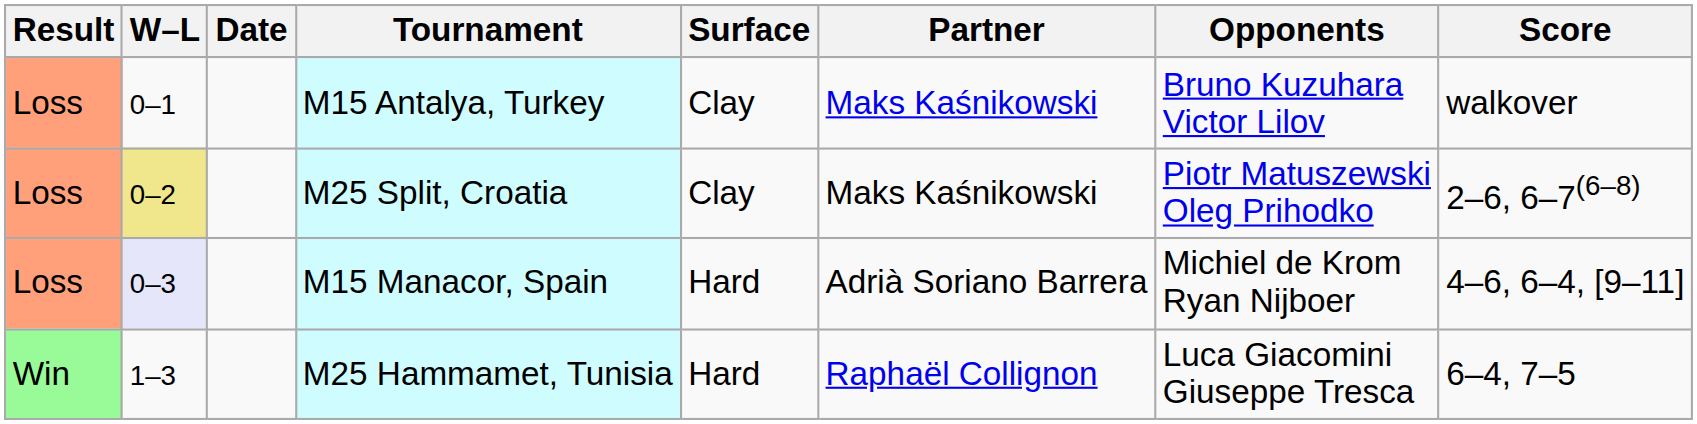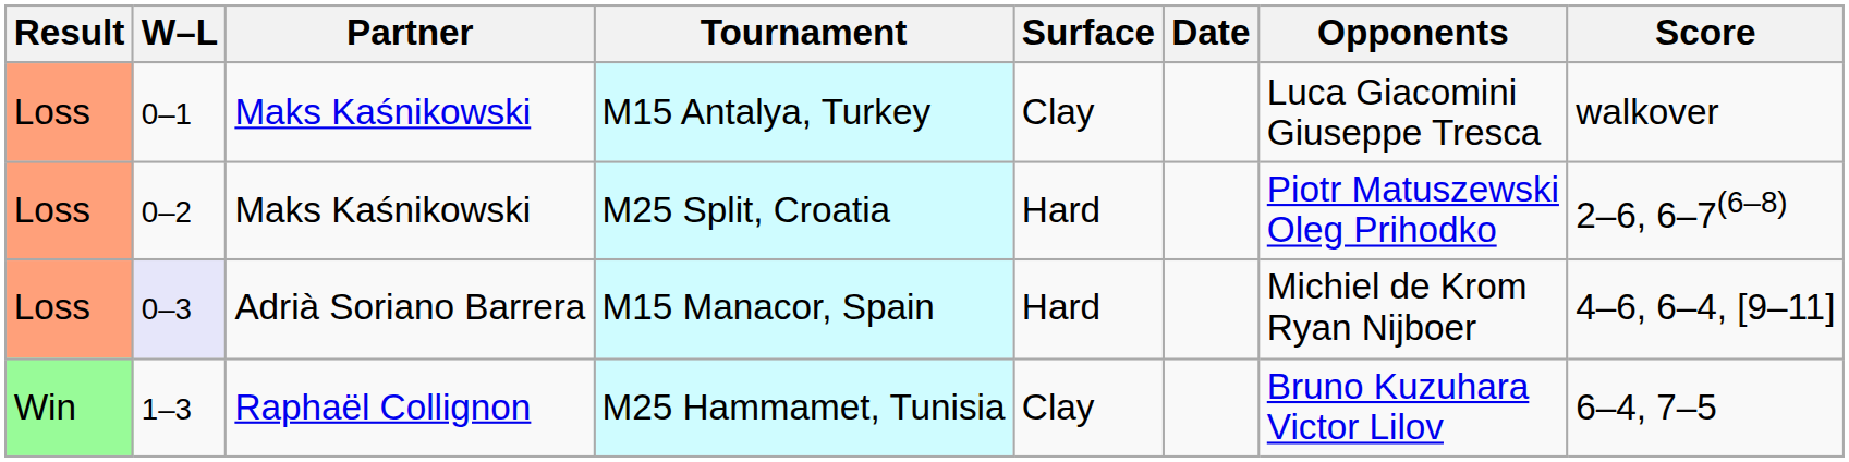 <table class="sortable wikitable nowrap">
 <tr>
 <th>Result</th>
 <th class="unsortable">W–L</th>
-<th>Date</th>
+<th>Partner</th>
 <th>Tournament</th>
 <th>Surface</th>
-<th>Partner</th>
+<th>Date</th>
 <th>Opponents</th>
 <th class="unsortable">Score</th>
 </tr>
 <tr>
 <td bgcolor=FFA07A>Loss</td>
 <td><small>0–1</small></td>
-<td></td>
+<td> <a href='#'>Maks Kaśnikowski</a></td>
 <td bgcolor=cffcff>M15 Antalya, Turkey</td>
 <td>Clay</td>
-<td> <a href='#'>Maks Kaśnikowski</a></td>
-<td> <a href='#'>Bruno Kuzuhara</a> <br>  <a href='#'>Victor Lilov</a></td>
+<td></td>
+<td> Luca Giacomini<br> Giuseppe Tresca</td>
 <td>walkover</td>
 </tr>
 <tr>
 <td bgcolor=FFA07A>Loss</td>
-<td style="background: khaki;"><small>0–2</small></td>
+<td><small>0–2</small></td>
+<td> Maks Kaśnikowski</td>
+<td bgcolor=cffcff>M25 Split, Croatia</td>
+<td>Hard</td>
 <td></td>
-<td bgcolor=cffcff>M25 Split, Croatia</td>
-<td>Clay</td>
-<td> Maks Kaśnikowski</td>
 <td> <a href='#'>Piotr Matuszewski</a> <br>  <a href='#'>Oleg Prihodko</a></td>
 <td>2–6, 6–7<sup>(6–8)</sup></td>
 </tr>
 <tr>
 <td bgcolor=FFA07A>Loss</td>
 <td style="background: lavender;"><small>0–3</small></td>
-<td></td>
+<td> Adrià Soriano Barrera</td>
 <td style="background:#cffcff;">M15 Manacor, Spain</td>
 <td>Hard</td>
-<td> Adrià Soriano Barrera</td>
+<td></td>
 <td> Michiel de Krom <br>  Ryan Nijboer</td>
 <td>4–6, 6–4, [9–11]</td>
 </tr>
 <tr>
 <td bgcolor=98FB98>Win</td>
 <td><small>1–3</small></td>
+<td> <a href='#'>Raphaël Collignon</a></td>
+<td style="background:#cffcff;">M25 Hammamet, Tunisia</td>
+<td>Clay</td>
 <td></td>
-<td style="background:#cffcff;">M25 Hammamet, Tunisia</td>
-<td>Hard</td>
-<td> <a href='#'>Raphaël Collignon</a></td>
-<td> Luca Giacomini<br> Giuseppe Tresca</td>
+<td> <a href='#'>Bruno Kuzuhara</a> <br>  <a href='#'>Victor Lilov</a></td>
 <td>6–4, 7–5</td>
 </tr>
 </table>
